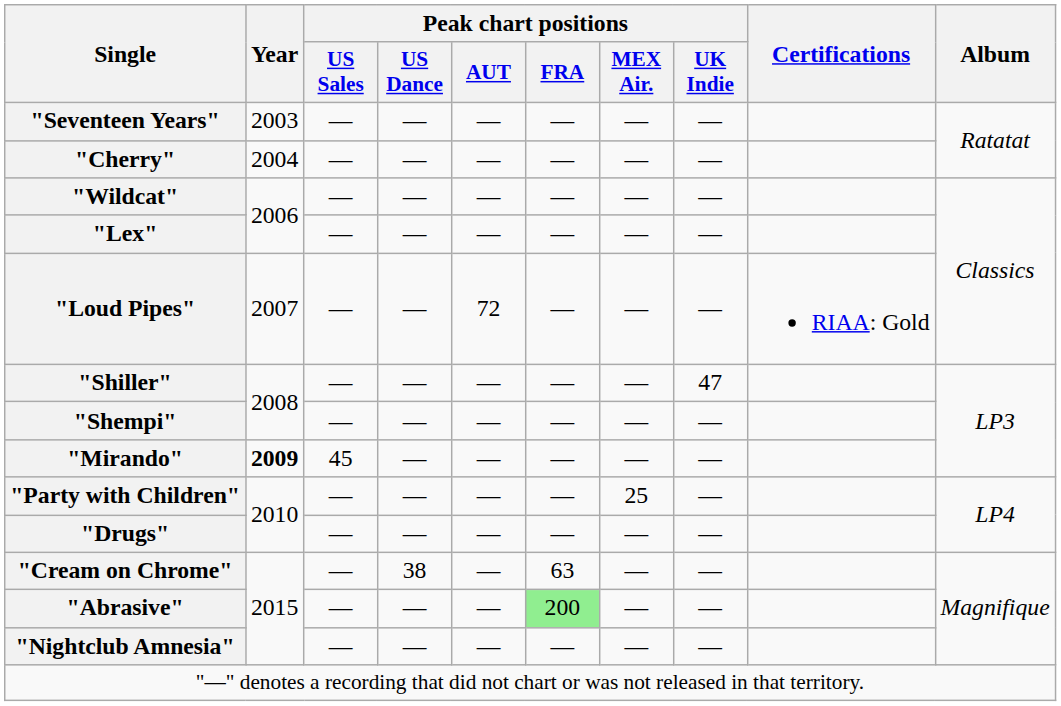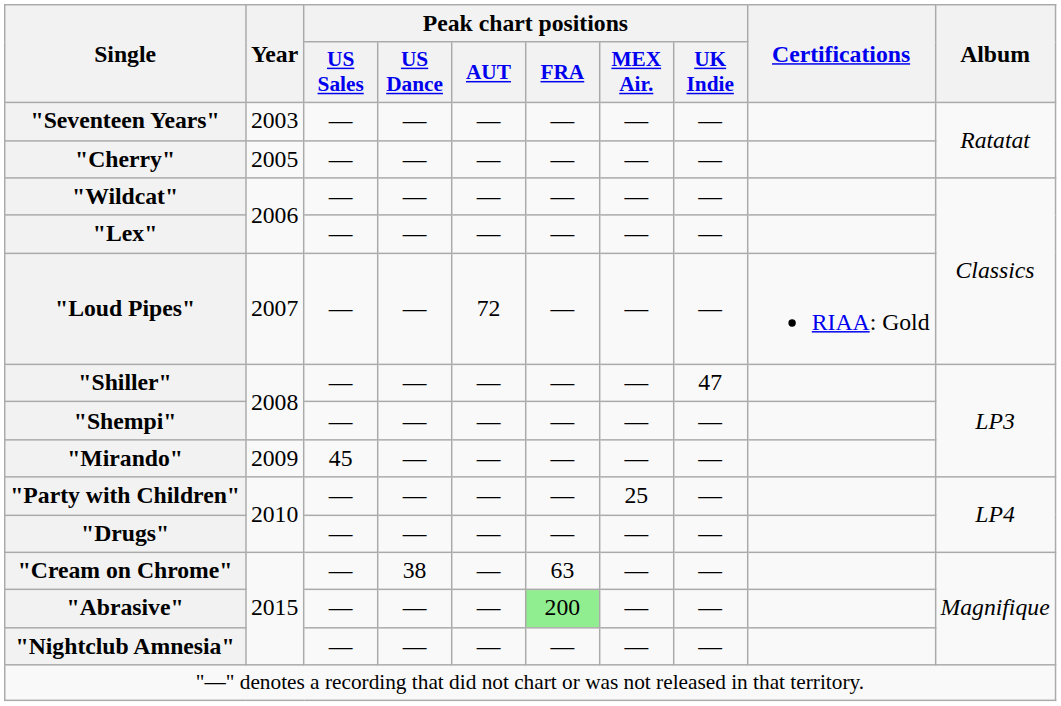 <table class="wikitable plainrowheaders" style="text-align:center;">
 <tr>
 <th scope="col" rowspan="2">Single</th>
 <th scope="col" rowspan="2">Year</th>
 <th scope="col" colspan="6">Peak chart positions</th>
 <th scope="col" rowspan="2"><a href='#'>Certifications</a></th>
 <th scope="col" rowspan="2">Album</th>
 </tr>
 <tr>
 <th scope="col" style="width:3em;font-size:90%;"><a href='#'>US<br>Sales</a><br></th>
 <th scope="col" style="width:3em;font-size:90%;"><a href='#'>US<br>Dance</a><br></th>
 <th scope="col" style="width:3em;font-size:90%;"><a href='#'>AUT</a><br></th>
 <th scope="col" style="width:3em;font-size:90%;"><a href='#'>FRA</a><br></th>
 <th scope="col" style="width:3em;font-size:90%;"><a href='#'>MEX<br>Air.</a><br></th>
 <th scope="col" style="width:3em;font-size:90%;"><a href='#'>UK<br>Indie</a><br></th>
 </tr>
 <tr>
 <th scope="row">"Seventeen Years"</th>
 <td>2003</td>
 <td>—</td>
 <td>—</td>
 <td>—</td>
 <td>—</td>
 <td>—</td>
 <td>—</td>
 <td></td>
 <td rowspan="2"><em>Ratatat</em></td>
 </tr>
 <tr>
 <th scope="row">"Cherry"</th>
-<td>2004</td>
+<td>2005</td>
 <td>—</td>
 <td>—</td>
 <td>—</td>
 <td>—</td>
 <td>—</td>
 <td>—</td>
 <td></td>
 </tr>
 <tr>
 <th scope="row">"Wildcat"</th>
 <td rowspan="2">2006</td>
 <td>—</td>
 <td>—</td>
 <td>—</td>
 <td>—</td>
 <td>—</td>
 <td>—</td>
 <td></td>
 <td rowspan="3"><em>Classics</em></td>
 </tr>
 <tr>
 <th scope="row">"Lex"</th>
 <td>—</td>
 <td>—</td>
 <td>—</td>
 <td>—</td>
 <td>—</td>
 <td>—</td>
 <td></td>
 </tr>
 <tr>
 <th scope="row">"Loud Pipes"</th>
 <td>2007</td>
 <td>—</td>
 <td>—</td>
 <td>72</td>
 <td>—</td>
 <td>—</td>
 <td>—</td>
 <td><br><ul><li><a href='#'>RIAA</a>: Gold</li></ul></td>
 </tr>
 <tr>
 <th scope="row">"Shiller"</th>
 <td rowspan="2">2008</td>
 <td>—</td>
 <td>—</td>
 <td>—</td>
 <td>—</td>
 <td>—</td>
 <td>47</td>
 <td></td>
 <td rowspan="3"><em>LP3</em></td>
 </tr>
 <tr>
 <th scope="row">"Shempi"</th>
 <td>—</td>
 <td>—</td>
 <td>—</td>
 <td>—</td>
 <td>—</td>
 <td>—</td>
 <td></td>
 </tr>
 <tr>
 <th scope="row">"Mirando"</th>
-<td><strong>2009</strong></td>
+<td>2009</td>
 <td>45</td>
 <td>—</td>
 <td>—</td>
 <td>—</td>
 <td>—</td>
 <td>—</td>
 <td></td>
 </tr>
 <tr>
 <th scope="row">"Party with Children"</th>
 <td rowspan="2">2010</td>
 <td>—</td>
 <td>—</td>
 <td>—</td>
 <td>—</td>
 <td>25</td>
 <td>—</td>
 <td></td>
 <td rowspan="2"><em>LP4</em></td>
 </tr>
 <tr>
 <th scope="row">"Drugs"</th>
 <td>—</td>
 <td>—</td>
 <td>—</td>
 <td>—</td>
 <td>—</td>
 <td>—</td>
 <td></td>
 </tr>
 <tr>
 <th scope="row">"Cream on Chrome"</th>
 <td rowspan="3">2015</td>
 <td>—</td>
 <td>38</td>
 <td>—</td>
 <td>63</td>
 <td>—</td>
 <td>—</td>
 <td></td>
 <td rowspan="3"><em>Magnifique</em></td>
 </tr>
 <tr>
 <th scope="row">"Abrasive"</th>
 <td>—</td>
 <td>—</td>
 <td>—</td>
 <td style="background: lightgreen;">200</td>
 <td>—</td>
 <td>—</td>
 <td></td>
 </tr>
 <tr>
 <th scope="row">"Nightclub Amnesia"</th>
 <td>—</td>
 <td>—</td>
 <td>—</td>
 <td>—</td>
 <td>—</td>
 <td>—</td>
 <td></td>
 </tr>
 <tr>
 <td colspan="10" style="font-size:90%">"—" denotes a recording that did not chart or was not released in that territory.</td>
 </tr>
 </table>
